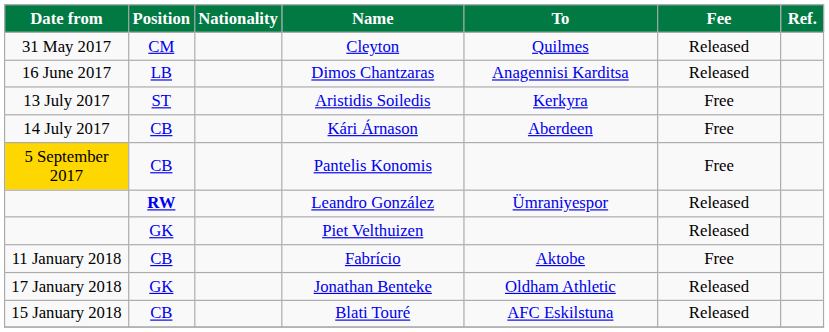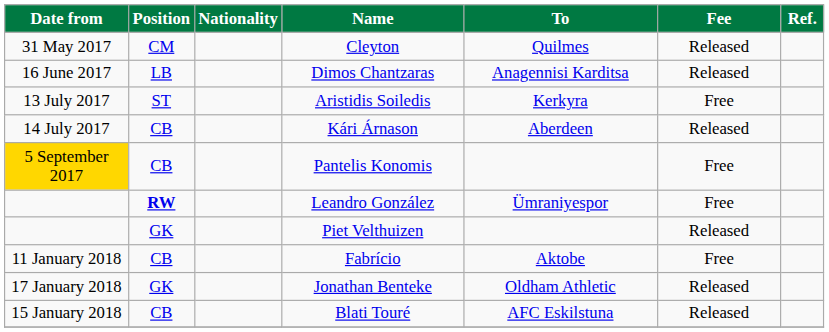 <table class="wikitable"  style="text-align:center; font-size:90%; ">
 <tr>
 <th style="background:#007942; color:#FFFFFF; width:100px;">Date from</th>
 <th style="background:#007942; color:#FFFFFF; width:50px;">Position</th>
 <th style="background:#007942; color:#FFFFFF; width:50px;">Nationality</th>
 <th style="background:#007942; color:#FFFFFF; width:150px;">Name</th>
 <th style="background:#007942; color:#FFFFFF; width:160px;">To</th>
 <th style="background:#007942; color:#FFFFFF; width:100px;">Fee</th>
 <th style="background:#007942; color:#FFFFFF; width:30px;">Ref.</th>
 </tr>
 <tr>
 <td>31 May 2017</td>
 <td><a href='#'>CM</a></td>
 <td></td>
 <td><a href='#'>Cleyton</a></td>
 <td><a href='#'>Quilmes</a></td>
 <td>Released</td>
 <td></td>
 </tr>
 <tr>
 <td>16 June 2017</td>
 <td><a href='#'>LB</a></td>
 <td></td>
 <td><a href='#'>Dimos Chantzaras</a></td>
 <td><a href='#'>Anagennisi Karditsa</a></td>
 <td>Released</td>
 <td></td>
 </tr>
 <tr>
 <td>13 July 2017</td>
 <td><a href='#'>ST</a></td>
 <td></td>
 <td><a href='#'>Aristidis Soiledis</a></td>
 <td><a href='#'>Kerkyra</a></td>
 <td>Free</td>
 <td></td>
 </tr>
 <tr>
 <td>14 July 2017</td>
 <td><a href='#'>CB</a></td>
 <td></td>
 <td><a href='#'>Kári Árnason</a></td>
 <td><a href='#'>Aberdeen</a></td>
-<td>Free</td>
+<td>Released</td>
 <td></td>
 </tr>
 <tr>
 <td style="background: gold;">5 September 2017</td>
 <td><a href='#'>CB</a></td>
 <td></td>
 <td><a href='#'>Pantelis Konomis</a></td>
 <td></td>
 <td>Free</td>
 <td></td>
 </tr>
 <tr>
 <td></td>
 <td><strong><a href='#'>RW</a></strong></td>
 <td></td>
 <td><a href='#'>Leandro González</a></td>
 <td><a href='#'>Ümraniyespor</a></td>
-<td>Released</td>
+<td>Free</td>
 <td></td>
 </tr>
 <tr>
 <td></td>
 <td><a href='#'>GK</a></td>
 <td></td>
 <td><a href='#'>Piet Velthuizen</a></td>
 <td></td>
 <td>Released</td>
 <td></td>
 </tr>
 <tr>
 <td>11 January 2018</td>
 <td><a href='#'>CB</a></td>
 <td></td>
 <td><a href='#'>Fabrício</a></td>
 <td><a href='#'>Aktobe</a></td>
 <td>Free</td>
 <td></td>
 </tr>
 <tr>
 <td>17 January 2018</td>
 <td><a href='#'>GK</a></td>
 <td></td>
 <td><a href='#'>Jonathan Benteke</a></td>
 <td><a href='#'>Oldham Athletic</a></td>
 <td>Released</td>
 <td></td>
 </tr>
 <tr>
 <td>15 January 2018</td>
 <td><a href='#'>CB</a></td>
 <td></td>
 <td><a href='#'>Blati Touré</a></td>
 <td><a href='#'>AFC Eskilstuna</a></td>
 <td>Released</td>
 <td></td>
 </tr>
 <tr>
 </tr>
 </table>
